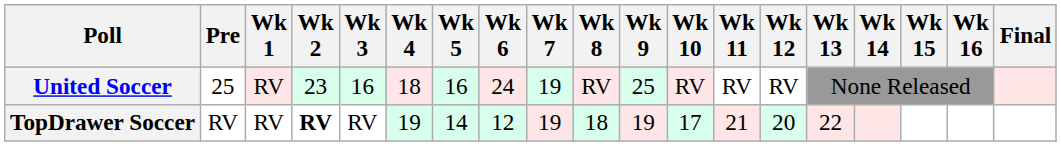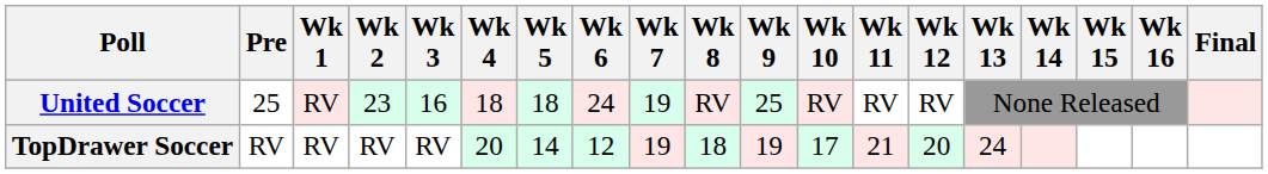 <table class="wikitable" style="white-space:nowrap;text-align:center;">
 <tr>
 <th>Poll</th>
 <th>Pre</th>
 <th>Wk<br>1</th>
 <th>Wk<br>2</th>
 <th>Wk<br>3</th>
 <th>Wk<br>4</th>
 <th>Wk<br>5</th>
 <th>Wk<br>6</th>
 <th>Wk<br>7</th>
 <th>Wk<br>8</th>
 <th>Wk<br>9</th>
 <th>Wk<br>10</th>
 <th>Wk<br>11</th>
 <th>Wk<br>12</th>
 <th>Wk<br>13</th>
 <th>Wk<br>14</th>
 <th>Wk<br>15</th>
 <th>Wk<br>16</th>
 <th>Final<br></th>
 </tr>
 <tr>
 <th><a href='#'>United Soccer</a></th>
 <td style="background:#FFFFFF;">25</td>
 <td style="background:#FFE6E6;">RV</td>
 <td style="background:#D8FFEB;">23</td>
 <td style="background:#D8FFEB;">16</td>
 <td style="background:#FFE6E6;">18</td>
-<td style="background:#D8FFEB;">16</td>
+<td style="background:#D8FFEB;">18</td>
 <td style="background:#FFE6E6;">24</td>
 <td style="background:#D8FFEB;">19</td>
 <td style="background:#FFE6E6;">RV</td>
 <td style="background:#D8FFEB;">25</td>
 <td style="background:#FFE6E6;">RV</td>
 <td style="background:#FFFFFF;">RV</td>
 <td style="background:#FFFFFF;">RV</td>
 <td colspan=4 style="background:#999;">None Released</td>
 <td style="background:#FFE6E6;"></td>
 </tr>
 <tr>
 <th>TopDrawer Soccer </th>
 <td style="background:#FFFFFF;">RV</td>
 <td style="background:#FFFFFF;">RV</td>
-<td style="background:#FFFFFF;"><strong>RV</strong></td>
 <td style="background:#FFFFFF;">RV</td>
-<td style="background:#D8FFEB;">19</td>
+<td style="background:#FFFFFF;">RV</td>
+<td style="background:#D8FFEB;">20</td>
 <td style="background:#D8FFEB;">14</td>
 <td style="background:#D8FFEB;">12</td>
 <td style="background:#FFE6E6;">19</td>
 <td style="background:#D8FFEB;">18</td>
 <td style="background:#FFE6E6;">19</td>
 <td style="background:#D8FFEB;">17</td>
 <td style="background:#FFE6E6;">21</td>
 <td style="background:#D8FFEB;">20</td>
-<td style="background:#FFE6E6;">22</td>
+<td style="background:#FFE6E6;">24</td>
 <td style="background:#FFE6E6;"></td>
 <td style="background:#FFFFFF;"></td>
 <td style="background:#FFFFFF;"></td>
 <td style="background:#FFFFFF;"></td>
 </tr>
 </table>
